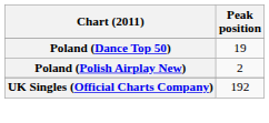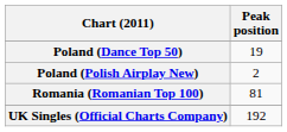 <table class="wikitable sortable plainrowheaders" style="text-align:center">
 <tr>
 <th scope="col">Chart (2011)</th>
 <th scope="col">Peak<br>position</th>
 </tr>
 <tr>
 </tr>
 <tr>
 <th scope="row">Poland (<a href='#'>Dance Top 50</a>)</th>
 <td>19</td>
 </tr>
 <tr>
 <th scope="row">Poland (<a href='#'>Polish Airplay New</a>)</th>
 <td>2</td>
 </tr>
 <tr>
+<th scope="row">Romania (<a href='#'>Romanian Top 100</a>)</th>
+<td>81</td>
+</tr>
+<tr>
 </tr>
 <tr>
 </tr>
 <tr>
 </tr>
 <tr>
 </tr>
 <tr>
 </tr>
 <tr>
 <th scope="row">UK Singles (<a href='#'>Official Charts Company</a>)</th>
 <td>192</td>
 </tr>
 </table>
